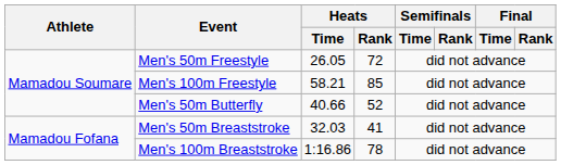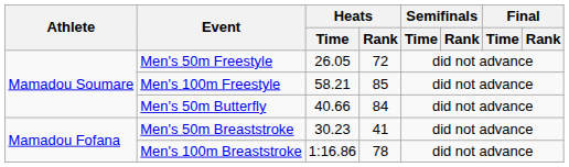 <table class=wikitable style="font-size:90%">
 <tr>
 <th rowspan="2">Athlete</th>
 <th rowspan="2">Event</th>
 <th colspan="2">Heats</th>
 <th colspan="2">Semifinals</th>
 <th colspan="2">Final</th>
 </tr>
 <tr>
 <th>Time</th>
 <th>Rank</th>
 <th>Time</th>
 <th>Rank</th>
 <th>Time</th>
 <th>Rank</th>
 </tr>
 <tr>
 <td rowspan="3"><a href='#'>Mamadou Soumare</a></td>
 <td><a href='#'>Men's 50m Freestyle</a></td>
 <td align=center>26.05</td>
 <td align=center>72</td>
 <td align=center colspan=4>did not advance</td>
 </tr>
 <tr>
 <td><a href='#'>Men's 100m Freestyle</a></td>
 <td align=center>58.21</td>
 <td align=center>85</td>
 <td align=center colspan=4>did not advance</td>
 </tr>
 <tr>
 <td><a href='#'>Men's 50m Butterfly</a></td>
 <td align=center>40.66</td>
-<td align=center>52</td>
+<td align=center>84</td>
 <td align=center colspan=4>did not advance</td>
 </tr>
 <tr>
 <td rowspan="2"><a href='#'>Mamadou Fofana</a></td>
 <td><a href='#'>Men's 50m Breaststroke</a></td>
-<td align=center>32.03</td>
+<td align=center>30.23</td>
 <td align=center>41</td>
 <td align=center colspan=4>did not advance</td>
 </tr>
 <tr>
 <td><a href='#'>Men's 100m Breaststroke</a></td>
 <td align=center>1:16.86</td>
 <td align=center>78</td>
 <td align=center colspan=4>did not advance</td>
 </tr>
 </table>
